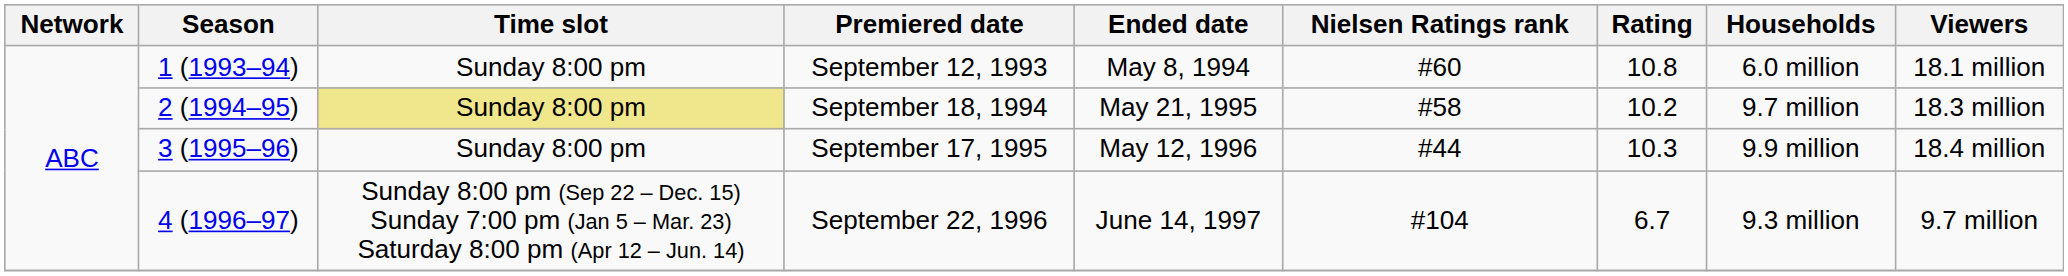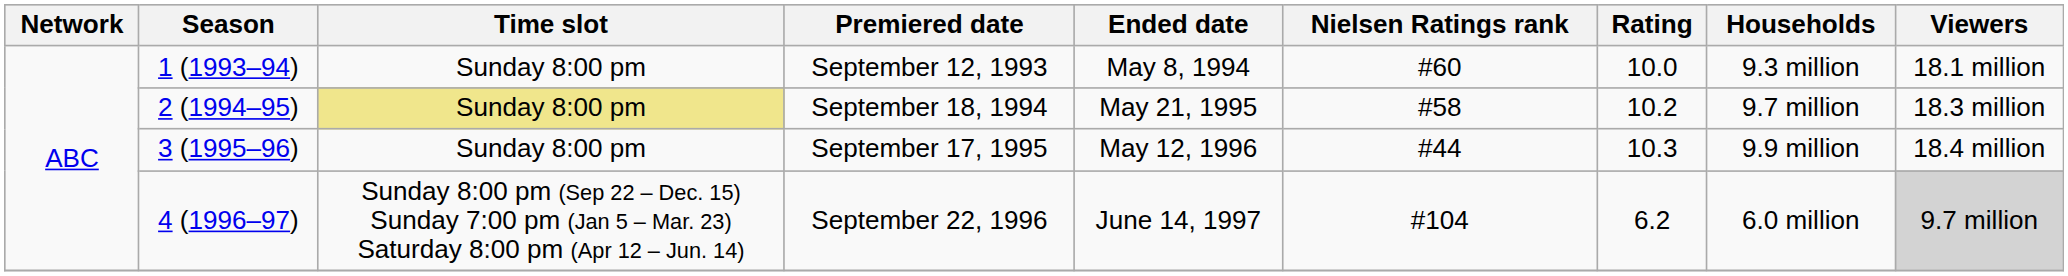 <table class="wikitable plainrowheaders" style="text-align:center; width:100%">
 <tr>
 <th>Network</th>
 <th>Season</th>
 <th>Time slot</th>
 <th>Premiered date</th>
 <th>Ended date</th>
 <th>Nielsen Ratings rank</th>
 <th>Rating</th>
 <th>Households</th>
 <th>Viewers</th>
 </tr>
 <tr>
 <td rowspan="4"><a href='#'>ABC</a></td>
 <td scope="row"><a href='#'>1</a> (<a href='#'>1993–94</a>)</td>
 <td>Sunday 8:00 pm</td>
 <td>September 12, 1993</td>
 <td>May 8, 1994</td>
 <td>#60</td>
-<td>10.8</td>
-<td>6.0 million</td>
+<td>10.0</td>
+<td>9.3 million</td>
 <td>18.1 million</td>
 </tr>
 <tr>
 <td scope="row"><a href='#'>2</a> (<a href='#'>1994–95</a>)</td>
 <td style="background: khaki;">Sunday 8:00 pm</td>
 <td>September 18, 1994</td>
 <td>May 21, 1995</td>
 <td>#58</td>
 <td>10.2</td>
 <td>9.7 million</td>
 <td>18.3 million</td>
 </tr>
 <tr>
 <td scope="row"><a href='#'>3</a> (<a href='#'>1995–96</a>)</td>
 <td>Sunday 8:00 pm</td>
 <td>September 17, 1995</td>
 <td>May 12, 1996</td>
 <td>#44</td>
 <td>10.3</td>
 <td>9.9 million</td>
 <td>18.4 million</td>
 </tr>
 <tr>
 <td scope="row"><a href='#'>4</a> (<a href='#'>1996–97</a>)</td>
 <td>Sunday 8:00 pm <small>(Sep 22 – Dec. 15)</small><br>Sunday 7:00 pm <small>(Jan 5 – Mar. 23)</small><br>Saturday 8:00 pm <small>(Apr 12 – Jun. 14)</small></td>
 <td>September 22, 1996</td>
 <td>June 14, 1997</td>
 <td>#104</td>
-<td>6.7</td>
-<td>9.3 million</td>
-<td>9.7 million</td>
+<td>6.2</td>
+<td>6.0 million</td>
+<td style="background: lightgrey;">9.7 million</td>
 </tr>
 <tr>
 </tr>
 </table>
